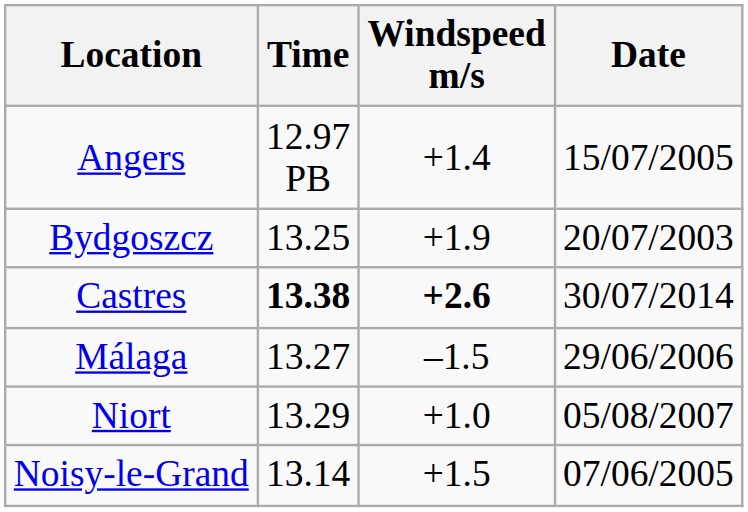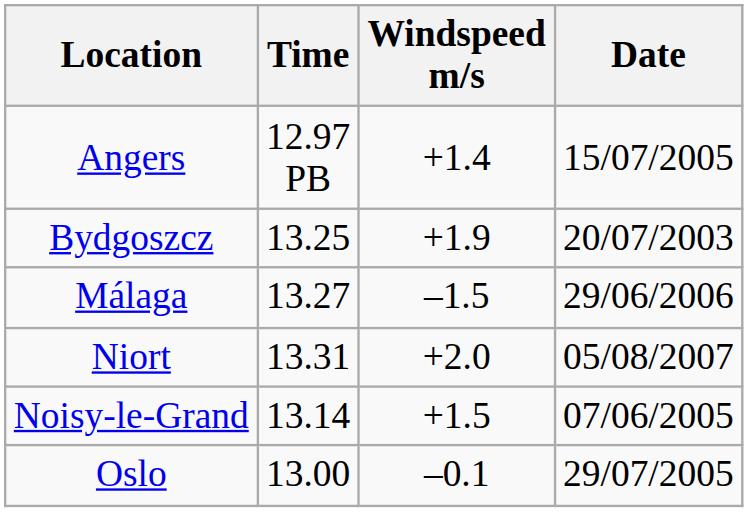 <table class="wikitable" style= "text-align: center">
 <tr>
 <th>Location</th>
 <th>Time</th>
 <th>Windspeed<br>m/s</th>
 <th>Date</th>
 </tr>
 <tr>
 <td><a href='#'>Angers</a></td>
 <td>12.97<br>PB</td>
 <td>+1.4</td>
 <td>15/07/2005</td>
 </tr>
 <tr>
 <td><a href='#'>Bydgoszcz</a></td>
 <td>13.25</td>
 <td>+1.9</td>
 <td>20/07/2003</td>
 </tr>
 <tr>
-<td><a href='#'>Castres</a></td>
-<td><span><strong> 13.38 </strong></span></td>
-<td><span><strong> +2.6 </strong></span></td>
-<td>30/07/2014</td>
-</tr>
-<tr>
 <td><a href='#'>Málaga</a></td>
 <td>13.27</td>
 <td>–1.5</td>
 <td>29/06/2006</td>
 </tr>
 <tr>
 <td><a href='#'>Niort</a></td>
-<td>13.29</td>
-<td>+1.0</td>
+<td>13.31</td>
+<td>+2.0</td>
 <td>05/08/2007</td>
 </tr>
 <tr>
 <td><a href='#'>Noisy-le-Grand</a></td>
 <td>13.14</td>
 <td>+1.5</td>
 <td>07/06/2005</td>
 </tr>
+<tr>
+<td><a href='#'>Oslo</a></td>
+<td>13.00</td>
+<td>–0.1</td>
+<td>29/07/2005</td>
+</tr>
 </table>
